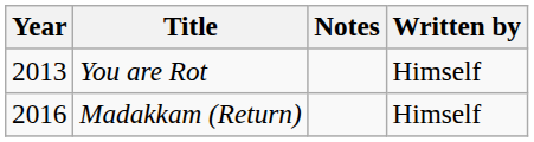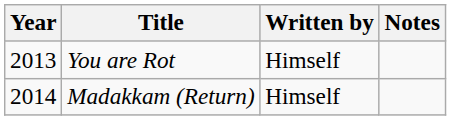 <table class="wikitable sortable">
 <tr>
 <th>Year</th>
 <th>Title</th>
+<th>Written by</th>
 <th>Notes</th>
-<th>Written by</th>
 </tr>
 <tr>
 <td>2013</td>
 <td><em>You are Rot</em></td>
+<td>Himself</td>
 <td></td>
-<td>Himself</td>
 </tr>
 <tr>
-<td>2016</td>
+<td>2014</td>
 <td><em>Madakkam (Return)</em></td>
+<td>Himself</td>
 <td></td>
-<td>Himself</td>
 </tr>
 </table>
